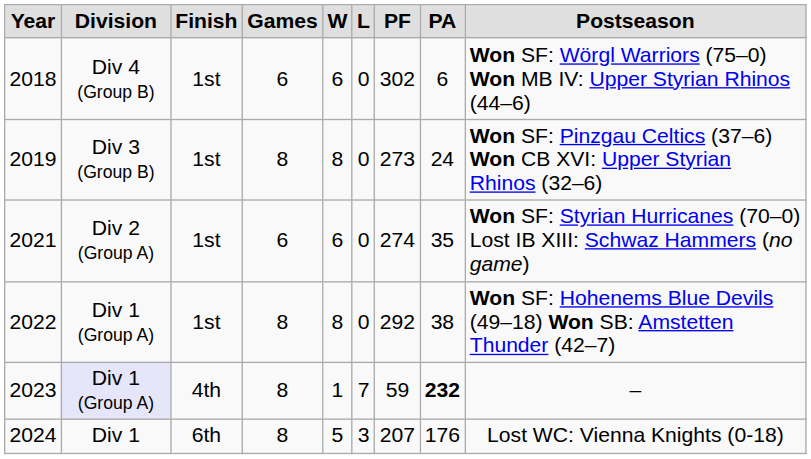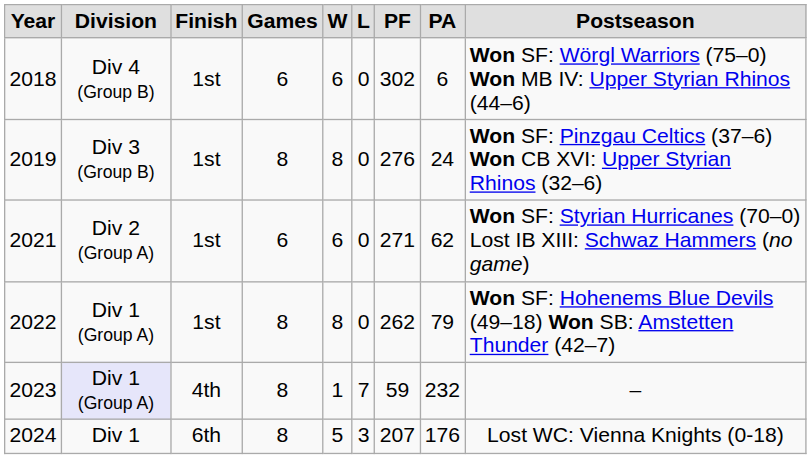 <table class="wikitable" style="text-align:center;">
 <tr style="background:#DFDFDF; font-weight:bold">
 <td>Year</td>
 <td>Division</td>
 <td>Finish</td>
 <td>Games</td>
 <td>W</td>
 <td>L</td>
 <td>PF</td>
 <td>PA</td>
 <td>Postseason</td>
 </tr>
 <tr>
 <td>2018</td>
 <td>Div 4 <small>(Group B)</small></td>
 <td>1st</td>
 <td>6</td>
 <td>6</td>
 <td>0</td>
 <td>302</td>
 <td>6</td>
 <td align="left"><strong>Won</strong> SF: <a href='#'>Wörgl Warriors</a> (75–0)  <strong>Won</strong> MB IV: <a href='#'>Upper Styrian Rhinos</a> (44–6)</td>
 </tr>
 <tr>
 <td>2019</td>
 <td>Div 3 <small>(Group B)</small></td>
 <td>1st</td>
 <td>8</td>
 <td>8</td>
 <td>0</td>
-<td>273</td>
+<td>276</td>
 <td>24</td>
 <td align="left"><strong>Won</strong> SF: <a href='#'>Pinzgau Celtics</a> (37–6)  <strong>Won</strong> CB XVI: <a href='#'>Upper Styrian Rhinos</a> (32–6)</td>
 </tr>
 <tr>
 <td>2021</td>
 <td>Div 2 <small>(Group A)</small></td>
 <td>1st</td>
 <td>6</td>
 <td>6</td>
 <td>0</td>
-<td>274</td>
-<td>35</td>
+<td>271</td>
+<td>62</td>
 <td align="left"><strong>Won</strong> SF: <a href='#'>Styrian Hurricanes</a> (70–0)  Lost IB XIII: <a href='#'>Schwaz Hammers</a> (<em>no game</em>)</td>
 </tr>
 <tr>
 <td>2022</td>
 <td>Div 1 <small>(Group A)</small></td>
 <td>1st</td>
 <td>8</td>
 <td>8</td>
 <td>0</td>
-<td>292</td>
-<td>38</td>
+<td>262</td>
+<td>79</td>
 <td style="text-align:left"><strong>Won</strong> SF: <a href='#'>Hohenems Blue Devils</a> (49–18)  <strong>Won</strong> SB: <a href='#'>Amstetten Thunder</a> (42–7)</td>
 </tr>
 <tr>
 <td>2023</td>
 <td style="background: lavender;">Div 1 <small>(Group A)</small></td>
 <td>4th</td>
 <td>8</td>
 <td>1</td>
 <td>7</td>
 <td>59</td>
-<td><strong>232</strong></td>
+<td>232</td>
 <td>–</td>
 </tr>
 <tr>
 <td>2024</td>
 <td>Div 1</td>
 <td>6th</td>
 <td>8</td>
 <td>5</td>
 <td>3</td>
 <td>207</td>
 <td>176</td>
 <td>Lost WC: Vienna Knights (0-18)</td>
 </tr>
 </table>
